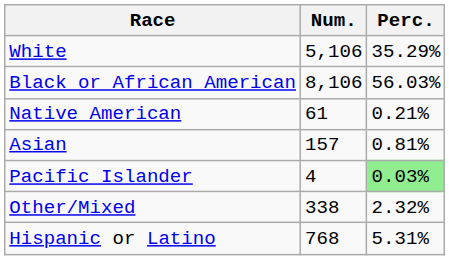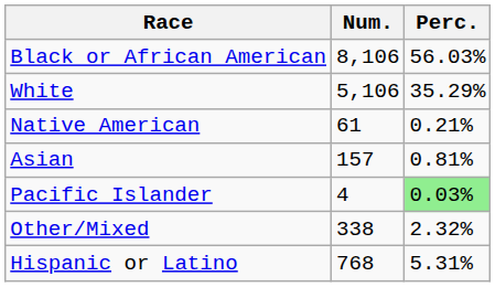 <table class="wikitable">
 <tr>
 <th>Race</th>
 <th>Num.</th>
 <th>Perc.</th>
 </tr>
 <tr>
+<td><a href='#'>Black or African American</a></td>
+<td>8,106</td>
+<td>56.03%</td>
+</tr>
+<tr>
 <td><a href='#'>White</a></td>
 <td>5,106</td>
 <td>35.29%</td>
-</tr>
-<tr>
-<td><a href='#'>Black or African American</a></td>
-<td>8,106</td>
-<td>56.03%</td>
 </tr>
 <tr>
 <td><a href='#'>Native American</a></td>
 <td>61</td>
 <td>0.21%</td>
 </tr>
 <tr>
 <td><a href='#'>Asian</a></td>
 <td>157</td>
 <td>0.81%</td>
 </tr>
 <tr>
 <td><a href='#'>Pacific Islander</a></td>
 <td>4</td>
 <td style="background: lightgreen;">0.03%</td>
 </tr>
 <tr>
 <td><a href='#'>Other/Mixed</a></td>
 <td>338</td>
 <td>2.32%</td>
 </tr>
 <tr>
 <td><a href='#'>Hispanic</a> or <a href='#'>Latino</a></td>
 <td>768</td>
 <td>5.31%</td>
 </tr>
 </table>
